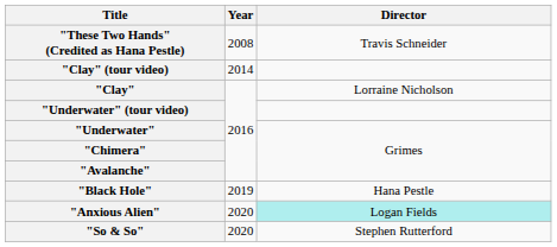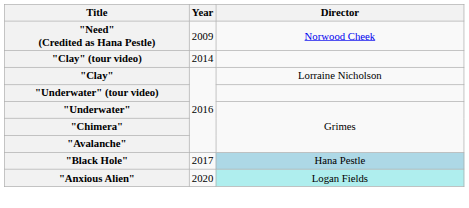 <table class="wikitable plainrowheaders" style="text-align:center;">
 <tr>
 <th scope="col" style="width:16.8em;">Title</th>
 <th scope="col">Year</th>
 <th scope="col" style="width:22.7em;">Director</th>
 </tr>
 <tr>
-<th scope="row">"These Two Hands"<br><span>(Credited as <strong>Hana Pestle</strong>)</span></th>
-<td>2008</td>
-<td>Travis Schneider</td>
+<th scope="row">"Need"<br><span>(Credited as <strong>Hana Pestle</strong>)</span></th>
+<td>2009</td>
+<td><a href='#'>Norwood Cheek</a></td>
 </tr>
 <tr>
 <th scope="row">"Clay" <span>(tour video)</span></th>
 <td>2014</td>
 <td></td>
 </tr>
 <tr>
 <th scope="row">"Clay"</th>
 <td rowspan="5">2016</td>
 <td>Lorraine Nicholson</td>
 </tr>
 <tr>
 <th scope="row">"Underwater" <span>(tour video)</span></th>
 <td></td>
 </tr>
 <tr>
 <th scope="row">"Underwater"</th>
 <td rowspan="3">Grimes</td>
 </tr>
 <tr>
 <th scope="row">"Chimera"</th>
 </tr>
 <tr>
 <th scope="row">"Avalanche"</th>
 </tr>
 <tr>
 <th scope="row">"Black Hole"</th>
-<td>2019</td>
-<td>Hana Pestle</td>
+<td>2017</td>
+<td style="background: lightblue;">Hana Pestle</td>
 </tr>
 <tr>
 <th scope="row">"Anxious Alien"</th>
 <td>2020</td>
 <td style="background: paleturquoise;">Logan Fields</td>
 </tr>
-<tr>
-<th scope="row">"So & So"</th>
-<td>2020</td>
-<td>Stephen Rutterford</td>
-</tr>
 </table>
